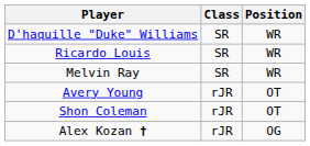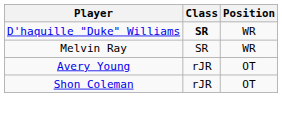 <table class="wikitable">
 <tr>
 <th>Player</th>
 <th>Class</th>
 <th>Position</th>
 </tr>
 <tr>
 <td style="font-size:10pt; text-align:center;"><a href='#'>D'haquille "Duke" Williams</a></td>
-<td style="font-size:10pt; text-align:center;">SR</td>
-<td style="font-size:10pt; text-align:center;">WR</td>
-</tr>
-<tr>
-<td style="font-size:10pt; text-align:center;"><a href='#'>Ricardo Louis</a></td>
-<td style="font-size:10pt; text-align:center;">SR</td>
+<td style="font-size:10pt; text-align:center;"><strong>SR</strong></td>
 <td style="font-size:10pt; text-align:center;">WR</td>
 </tr>
 <tr>
 <td style="font-size:10pt; text-align:center;">Melvin Ray</td>
 <td style="font-size:10pt; text-align:center;">SR</td>
 <td style="font-size:10pt; text-align:center;">WR</td>
 </tr>
 <tr>
 <td style="font-size:10pt; text-align:center;"><a href='#'>Avery Young</a></td>
 <td style="font-size:10pt; text-align:center;">rJR</td>
 <td style="font-size:10pt; text-align:center;">OT</td>
 </tr>
 <tr>
 <td style="font-size:10pt; text-align:center;"><a href='#'>Shon Coleman</a></td>
 <td style="font-size:10pt; text-align:center;">rJR</td>
 <td style="font-size:10pt; text-align:center;">OT</td>
 </tr>
-<tr>
-<td style="font-size:10pt; text-align:center;">Alex Kozan <strong>†</strong></td>
-<td style="font-size:10pt; text-align:center;">rJR</td>
-<td style="font-size:10pt; text-align:center;">OG</td>
-</tr>
 </table>
